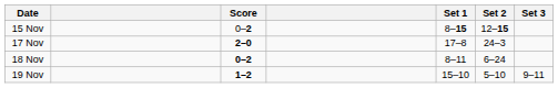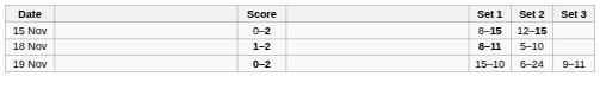 <table class="wikitable" style="text-align: center; font-size:90%">
 <tr>
 <th width="60">Date</th>
 <th align="right" width="240"></th>
 <th width="60">Score</th>
 <th align="left" width="240"></th>
 <th width="50">Set 1</th>
 <th width="50">Set 2</th>
 <th width="50">Set 3</th>
 </tr>
 <tr>
 <td>15 Nov</td>
 <td align=right></td>
 <td align=center>0–<strong>2</strong></td>
 <td align=left><strong></strong></td>
 <td>8–<strong>15</strong></td>
 <td>12–<strong>15</strong></td>
 <td></td>
 </tr>
 <tr>
-<td>17 Nov</td>
-<td align=right><strong></strong></td>
-<td align=center><strong>2–0</strong></td>
-<td align=left></td>
-<td>17–8</td>
-<td>24–3</td>
-<td></td>
-</tr>
-<tr>
 <td>18 Nov</td>
 <td align=right></td>
-<td align=center><strong>0–2</strong></td>
+<td align=center><strong>1–2</strong></td>
 <td align=left><strong></strong></td>
-<td>8–11</td>
-<td>6–24</td>
+<td><strong>8–11</strong></td>
+<td>5–10</td>
 <td></td>
 </tr>
 <tr>
 <td>19 Nov</td>
 <td align=right></td>
-<td align=center><strong>1–2</strong></td>
+<td align=center><strong>0–2</strong></td>
 <td align=left><strong></strong></td>
 <td>15–10</td>
-<td>5–10</td>
+<td>6–24</td>
 <td>9–11</td>
 </tr>
 </table>
